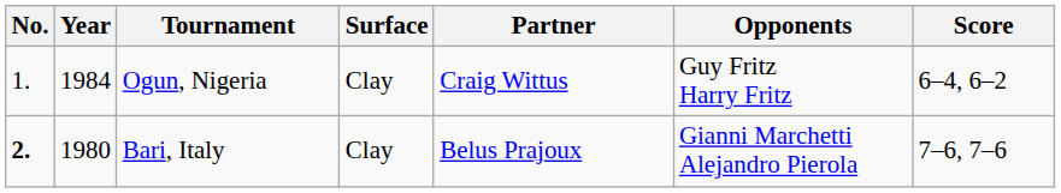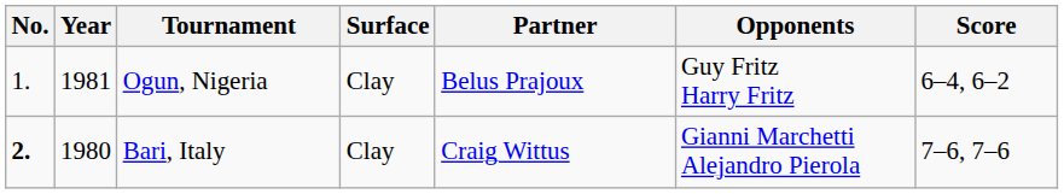 <table class="sortable wikitable" style=font-size:97%>
 <tr>
 <th style="width:20px" class="unsortable">No.</th>
 <th style="width:30px">Year</th>
 <th style="width:130px">Tournament</th>
 <th style="width:50px">Surface</th>
 <th style="width:140px">Partner</th>
 <th style="width:140px">Opponents</th>
 <th style="width:80px" class="unsortable">Score</th>
 </tr>
 <tr>
 <td>1.</td>
-<td>1984</td>
+<td>1981</td>
 <td><a href='#'>Ogun</a>, Nigeria</td>
 <td>Clay</td>
-<td> <a href='#'>Craig Wittus</a></td>
+<td> <a href='#'>Belus Prajoux</a></td>
 <td> Guy Fritz<br> <a href='#'>Harry Fritz</a></td>
 <td>6–4, 6–2</td>
 </tr>
 <tr>
 <td><strong>2.</strong></td>
 <td>1980</td>
 <td><a href='#'>Bari</a>, Italy</td>
 <td>Clay</td>
-<td> <a href='#'>Belus Prajoux</a></td>
+<td> <a href='#'>Craig Wittus</a></td>
 <td> <a href='#'>Gianni Marchetti</a><br> <a href='#'>Alejandro Pierola</a></td>
 <td>7–6, 7–6</td>
 </tr>
 </table>
